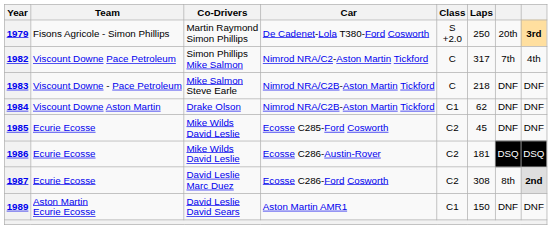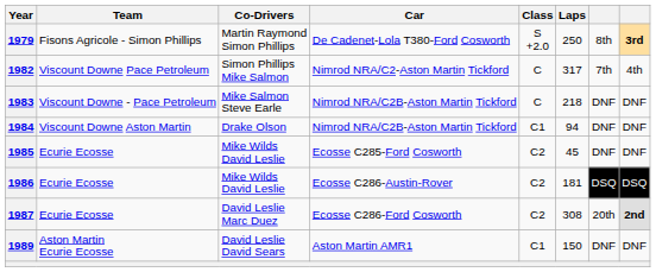 <table class="wikitable" style="text-align:center; font-size:90%">
 <tr>
 <th>Year</th>
 <th>Team</th>
 <th>Co-Drivers</th>
 <th>Car</th>
 <th>Class</th>
 <th>Laps</th>
 <th></th>
 <th></th>
 </tr>
 <tr>
 <th><a href='#'>1979</a></th>
 <td align="left"> Fisons Agricole - Simon Phillips</td>
 <td align="left"> Martin Raymond<br> Simon Phillips</td>
 <td align="left"><a href='#'>De Cadenet</a>-<a href='#'>Lola</a> T380-<a href='#'>Ford</a> <a href='#'>Cosworth</a></td>
 <td>S<br>+2.0</td>
 <td>250</td>
-<td>20th</td>
+<td>8th</td>
 <td style="background:#FFDF9F;"><strong>3rd</strong></td>
 </tr>
 <tr>
 <th><a href='#'>1982</a></th>
 <td align="left"> <a href='#'>Viscount Downe</a> <a href='#'>Pace Petroleum</a></td>
 <td align="left"> Simon Phillips<br> <a href='#'>Mike Salmon</a></td>
 <td align="left"><a href='#'>Nimrod NRA/C2</a>-<a href='#'>Aston Martin</a> <a href='#'>Tickford</a></td>
 <td>C</td>
 <td>317</td>
 <td>7th</td>
 <td>4th</td>
 </tr>
 <tr>
 <th><a href='#'>1983</a></th>
 <td align="left"> <a href='#'>Viscount Downe</a> - <a href='#'>Pace Petroleum</a></td>
 <td align="left"> <a href='#'>Mike Salmon</a><br> Steve Earle</td>
 <td align="left"><a href='#'>Nimrod NRA/C2B</a>-<a href='#'>Aston Martin</a> <a href='#'>Tickford</a></td>
 <td>C</td>
 <td>218</td>
 <td>DNF</td>
 <td>DNF</td>
 </tr>
 <tr>
 <th><a href='#'>1984</a></th>
 <td align="left"> <a href='#'>Viscount Downe</a> <a href='#'>Aston Martin</a></td>
 <td align="left"> <a href='#'>Drake Olson</a></td>
 <td align="left"><a href='#'>Nimrod NRA/C2B</a>-<a href='#'>Aston Martin</a> <a href='#'>Tickford</a></td>
 <td>C1</td>
-<td>62</td>
+<td>94</td>
 <td>DNF</td>
 <td>DNF</td>
 </tr>
 <tr>
 <th><a href='#'>1985</a></th>
 <td align="left"> <a href='#'>Ecurie Ecosse</a></td>
 <td align="left"> <a href='#'>Mike Wilds</a><br> <a href='#'>David Leslie</a></td>
 <td align="left"><a href='#'>Ecosse</a> C285-<a href='#'>Ford</a> <a href='#'>Cosworth</a></td>
 <td>C2</td>
 <td>45</td>
 <td>DNF</td>
 <td>DNF</td>
 </tr>
 <tr>
 <th><a href='#'>1986</a></th>
 <td align="left"> <a href='#'>Ecurie Ecosse</a></td>
 <td align="left"> <a href='#'>Mike Wilds</a><br> <a href='#'>David Leslie</a></td>
 <td align="left"><a href='#'>Ecosse</a> C286-<a href='#'>Austin-Rover</a></td>
 <td>C2</td>
 <td>181</td>
 <td style="background:#000; color:#fff;"><span>DSQ</span></td>
 <td style="background:#000; color:#fff;"><span>DSQ</span></td>
 </tr>
 <tr>
 <th><a href='#'>1987</a></th>
 <td align="left"> <a href='#'>Ecurie Ecosse</a></td>
 <td align="left"> <a href='#'>David Leslie</a><br> <a href='#'>Marc Duez</a></td>
 <td align="left"><a href='#'>Ecosse</a> C286-<a href='#'>Ford</a> <a href='#'>Cosworth</a></td>
 <td>C2</td>
 <td>308</td>
-<td>8th</td>
+<td>20th</td>
 <td style="background:#DFDFDF;"><strong>2nd</strong></td>
 </tr>
 <tr>
 <th><a href='#'>1989</a></th>
 <td align="left"> <a href='#'>Aston Martin</a><br> <a href='#'>Ecurie Ecosse</a></td>
 <td align="left"> <a href='#'>David Leslie</a><br> <a href='#'>David Sears</a></td>
 <td align="left"><a href='#'>Aston Martin AMR1</a></td>
 <td>C1</td>
 <td>150</td>
 <td>DNF</td>
 <td>DNF</td>
 </tr>
 <tr>
 <th colspan="8"></th>
 </tr>
 </table>
